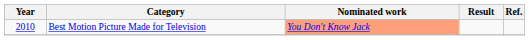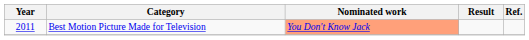 <table class=wikitable>
 <tr>
 <th scope="col" style="width:5em;">Year</th>
 <th scope="col" style="width:36em;">Category</th>
 <th scope="col" style="width:25em;">Nominated work</th>
 <th scope="col" style="width:5em;">Result</th>
 <th>Ref.</th>
 </tr>
 <tr>
-<td style="text-align:center;"><a href='#'>2010</a></td>
+<td style="text-align:center;"><a href='#'>2011</a></td>
 <td><a href='#'>Best Motion Picture Made for Television</a></td>
 <td style="background: lightsalmon;"><em><a href='#'>You Don't Know Jack</a></em></td>
 <td></td>
 <td style="text-align:center;"></td>
 </tr>
 <tr>
 </tr>
 </table>
